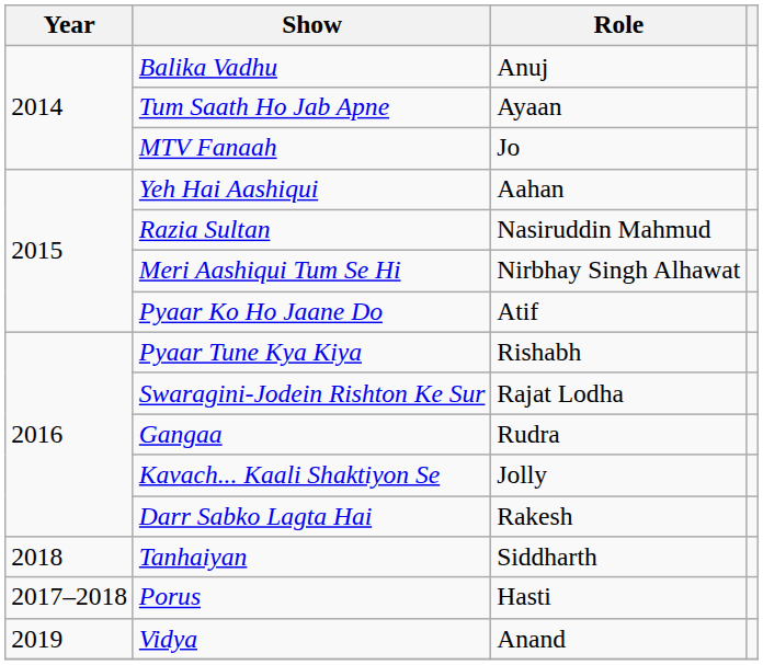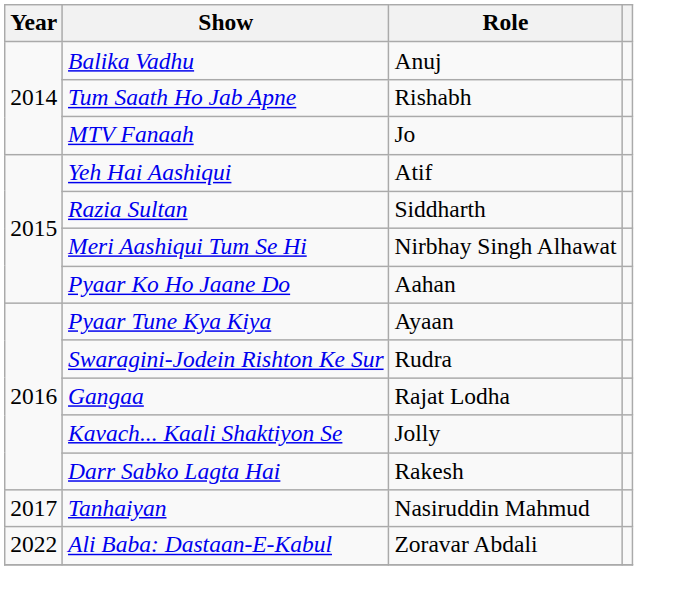 <table class="wikitable sortable">
 <tr>
 <th>Year</th>
 <th>Show</th>
 <th>Role</th>
 <th class="unsortable"></th>
 </tr>
 <tr>
 <td rowspan="3">2014</td>
 <td><em><a href='#'>Balika Vadhu</a></em></td>
 <td>Anuj</td>
 <td style="text-align:center;"></td>
 </tr>
 <tr>
 <td><em><a href='#'>Tum Saath Ho Jab Apne</a></em></td>
-<td>Ayaan</td>
+<td>Rishabh</td>
 <td style="text-align:center;"></td>
 </tr>
 <tr>
 <td><em><a href='#'>MTV Fanaah</a></em></td>
 <td>Jo</td>
 <td style="text-align:center;"></td>
 </tr>
 <tr>
 <td rowspan="4">2015</td>
 <td><em><a href='#'>Yeh Hai Aashiqui</a></em></td>
-<td>Aahan</td>
+<td>Atif</td>
 <td style="text-align:center;"></td>
 </tr>
 <tr>
 <td><em><a href='#'>Razia Sultan</a></em></td>
-<td>Nasiruddin Mahmud</td>
+<td>Siddharth</td>
 <td style="text-align:center;"></td>
 </tr>
 <tr>
 <td><em><a href='#'>Meri Aashiqui Tum Se Hi</a></em></td>
 <td>Nirbhay Singh Alhawat</td>
 <td style="text-align:center;"></td>
 </tr>
 <tr>
 <td><em><a href='#'>Pyaar Ko Ho Jaane Do</a></em></td>
-<td>Atif</td>
+<td>Aahan</td>
 <td style="text-align:center;"></td>
 </tr>
 <tr>
 <td rowspan="5">2016</td>
 <td><em><a href='#'>Pyaar Tune Kya Kiya</a></em></td>
-<td>Rishabh</td>
+<td>Ayaan</td>
 <td style="text-align:center;"></td>
 </tr>
 <tr>
 <td><em><a href='#'>Swaragini-Jodein Rishton Ke Sur</a></em></td>
-<td>Rajat Lodha</td>
+<td>Rudra</td>
 <td style="text-align:center;"></td>
 </tr>
 <tr>
 <td><em><a href='#'>Gangaa</a></em></td>
-<td>Rudra</td>
+<td>Rajat Lodha</td>
 <td style="text-align:center;"></td>
 </tr>
 <tr>
 <td><em><a href='#'>Kavach... Kaali Shaktiyon Se</a></em></td>
 <td>Jolly</td>
 <td style="text-align:center;"></td>
 </tr>
 <tr>
 <td><em><a href='#'>Darr Sabko Lagta Hai</a></em></td>
 <td>Rakesh</td>
 <td style="text-align:center;"></td>
 </tr>
 <tr>
-<td rowspan="1">2018</td>
+<td rowspan="1">2017</td>
 <td><em><a href='#'>Tanhaiyan</a></em></td>
-<td>Siddharth</td>
+<td>Nasiruddin Mahmud</td>
 <td style="text-align:center;"></td>
 </tr>
 <tr>
-<td rowspan="1">2017–2018</td>
-<td><em><a href='#'>Porus</a></em></td>
-<td>Hasti</td>
-<td></td>
-</tr>
-<tr>
-<td>2019</td>
-<td><em><a href='#'>Vidya</a></em></td>
-<td>Anand</td>
+<td>2022</td>
+<td><em><a href='#'>Ali Baba: Dastaan-E-Kabul</a></em></td>
+<td>Zoravar Abdali</td>
 <td></td>
 </tr>
 <tr>
 </tr>
 </table>
